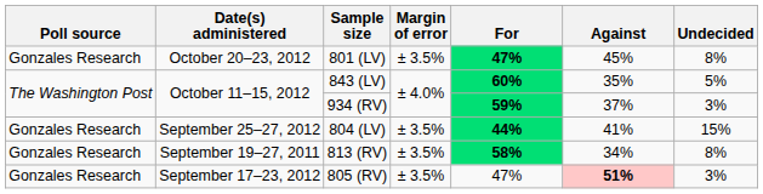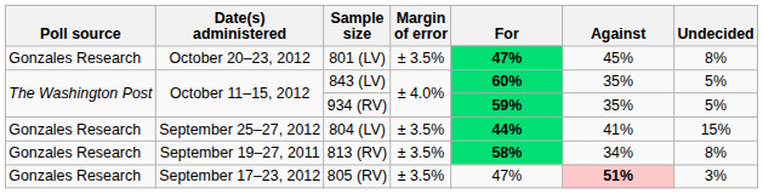 <table class="wikitable" style="font-size:90%;text-align:center;">
 <tr valign=bottom>
 <th>Poll source</th>
 <th>Date(s)<br>administered</th>
 <th>Sample<br>size</th>
 <th>Margin<br>of error</th>
 <th style="width:100px;">For</th>
 <th style="width:100px;">Against</th>
 <th>Undecided</th>
 </tr>
 <tr>
 <td style="text-align:left;">Gonzales Research</td>
 <td>October 20–23, 2012</td>
 <td>801 (LV)</td>
 <td>± 3.5%</td>
 <td style="background: rgb(1,223,116);"><strong>47%</strong></td>
 <td>45%</td>
 <td>8%</td>
 </tr>
 <tr>
 <td rowspan=2 style="text-align:left;"><em>The Washington Post</em></td>
 <td rowspan=2>October 11–15, 2012</td>
 <td>843 (LV)</td>
 <td rowspan=2>± 4.0%</td>
 <td style="background: rgb(1,223,116);"><strong>60%</strong></td>
 <td>35%</td>
 <td>5%</td>
 </tr>
 <tr>
 <td>934 (RV)</td>
 <td style="background: rgb(1,223,116);"><strong>59%</strong></td>
-<td>37%</td>
-<td>3%</td>
+<td>35%</td>
+<td>5%</td>
 </tr>
 <tr>
 <td style="text-align:left;">Gonzales Research</td>
 <td>September 25–27, 2012</td>
 <td>804 (LV)</td>
 <td>± 3.5%</td>
 <td style="background: rgb(1,223,116);"><strong>44%</strong></td>
 <td>41%</td>
 <td>15%</td>
 </tr>
 <tr>
 <td style="text-align:left;">Gonzales Research</td>
 <td>September 19–27, 2011</td>
 <td>813 (RV)</td>
 <td>± 3.5%</td>
 <td style="background: rgb(1,223,116);"><strong>58%</strong></td>
 <td>34%</td>
 <td>8%</td>
 </tr>
 <tr>
 <td style="text-align:left;">Gonzales Research</td>
 <td>September 17–23, 2012</td>
 <td>805 (RV)</td>
 <td>± 3.5%</td>
 <td>47%</td>
 <td style="background:#ffc8c8;"><strong>51%</strong></td>
 <td>3%</td>
 </tr>
 </table>
